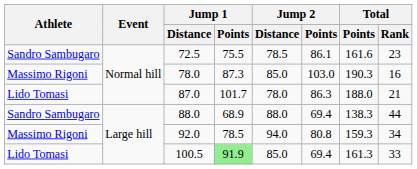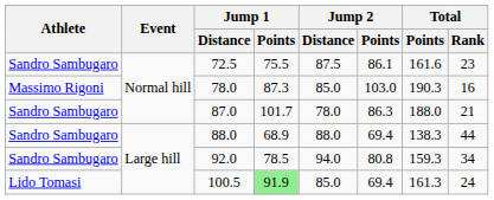 <table class="wikitable" style="font-size:90%">
 <tr>
 <th rowspan="2">Athlete</th>
 <th rowspan="2">Event</th>
 <th colspan="2">Jump 1</th>
 <th colspan="2">Jump 2</th>
 <th colspan="2">Total</th>
 </tr>
 <tr>
 <th>Distance</th>
 <th>Points</th>
 <th>Distance</th>
 <th>Points</th>
 <th>Points</th>
 <th>Rank</th>
 </tr>
 <tr>
 <td><a href='#'>Sandro Sambugaro</a></td>
 <td rowspan="3">Normal hill</td>
 <td align="center">72.5</td>
 <td align="center">75.5</td>
-<td align="center">78.5</td>
+<td align="center">87.5</td>
 <td align="center">86.1</td>
 <td align="center">161.6</td>
 <td align="center">23</td>
 </tr>
 <tr>
 <td><a href='#'>Massimo Rigoni</a></td>
 <td align="center">78.0</td>
 <td align="center">87.3</td>
 <td align="center">85.0</td>
 <td align="center">103.0</td>
 <td align="center">190.3</td>
 <td align="center">16</td>
 </tr>
 <tr>
-<td><a href='#'>Lido Tomasi</a></td>
+<td><a href='#'>Sandro Sambugaro</a></td>
 <td align="center">87.0</td>
 <td align="center">101.7</td>
 <td align="center">78.0</td>
 <td align="center">86.3</td>
 <td align="center">188.0</td>
 <td align="center">21</td>
 </tr>
 <tr>
 <td><a href='#'>Sandro Sambugaro</a></td>
 <td rowspan="3">Large hill</td>
 <td align="center">88.0</td>
 <td align="center">68.9</td>
 <td align="center">88.0</td>
 <td align="center">69.4</td>
 <td align="center">138.3</td>
 <td align="center">44</td>
 </tr>
 <tr>
-<td><a href='#'>Massimo Rigoni</a></td>
+<td><a href='#'>Sandro Sambugaro</a></td>
 <td align="center">92.0</td>
 <td align="center">78.5</td>
 <td align="center">94.0</td>
 <td align="center">80.8</td>
 <td align="center">159.3</td>
 <td align="center">34</td>
 </tr>
 <tr>
 <td><a href='#'>Lido Tomasi</a></td>
 <td align="center">100.5</td>
 <td align="center" style="background: lightgreen;">91.9</td>
 <td align="center">85.0</td>
 <td align="center">69.4</td>
 <td align="center">161.3</td>
-<td align="center">33</td>
+<td align="center">24</td>
 </tr>
 </table>
